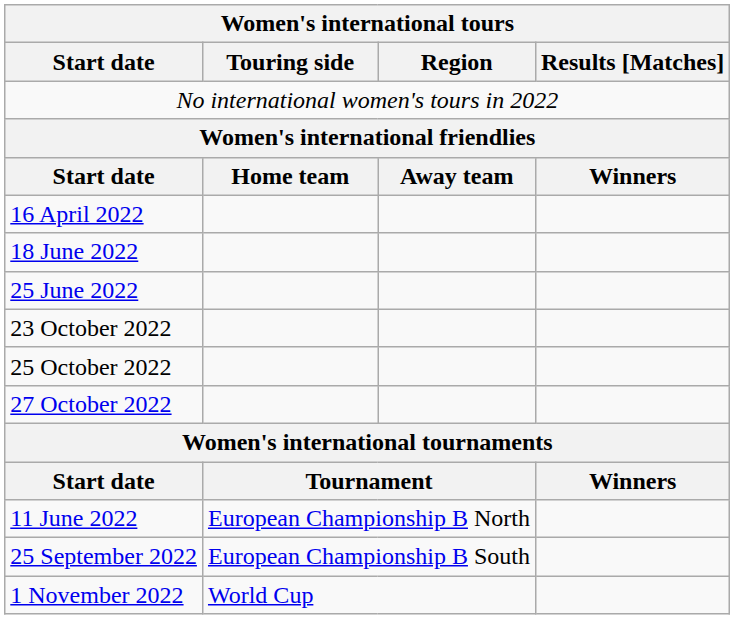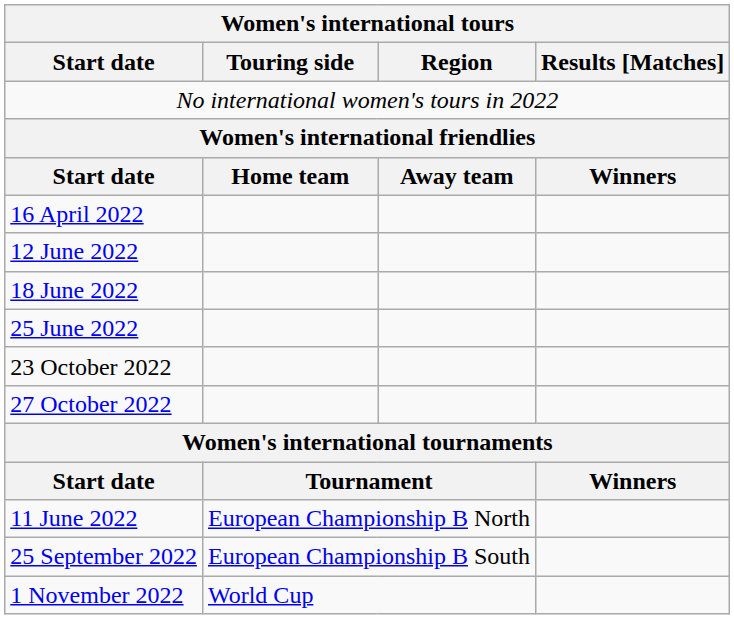 <table class="wikitable unsortable" style="white-space:nowrap">
 <tr>
 <th colspan=4 style="text-align:center;">Women's international tours</th>
 </tr>
 <tr>
 <th style="text-align:center;">Start date</th>
 <th style="text-align:center;">Touring side</th>
 <th style="text-align:center;">Region</th>
 <th style="text-align:center;">Results [Matches]</th>
 </tr>
 <tr>
 <td colspan=4 style="text-align:center;"><em>No international women's tours in 2022</em></td>
 </tr>
 <tr>
 <th colspan=4 style="text-align:center;">Women's international friendlies</th>
 </tr>
 <tr>
 <th style="text-align:center;">Start date</th>
 <th style="text-align:center;">Home team</th>
 <th style="text-align:center;">Away team</th>
 <th style="text-align:center;">Winners</th>
 </tr>
 <tr>
 <td><a href='#'>16 April 2022</a></td>
 <td></td>
 <td></td>
 <td></td>
 </tr>
 <tr>
+<td><a href='#'>12 June 2022</a></td>
+<td></td>
+<td></td>
+<td></td>
+</tr>
+<tr>
 <td><a href='#'>18 June 2022</a></td>
 <td></td>
 <td></td>
 <td></td>
 </tr>
 <tr>
 <td><a href='#'>25 June 2022</a></td>
 <td></td>
 <td></td>
 <td></td>
 </tr>
 <tr>
 <td>23 October 2022</td>
-<td></td>
-<td></td>
-<td></td>
-</tr>
-<tr>
-<td>25 October 2022</td>
 <td></td>
 <td></td>
 <td></td>
 </tr>
 <tr>
 <td><a href='#'>27 October 2022</a></td>
 <td></td>
 <td></td>
 <td></td>
 </tr>
 <tr>
 <th colspan=4 style="text-align:center;">Women's international tournaments</th>
 </tr>
 <tr>
 <th style="text-align:center;">Start date</th>
 <th style="text-align:center;"colspan=2>Tournament</th>
 <th style="text-align:center;">Winners</th>
 </tr>
 <tr>
 <td><a href='#'>11 June 2022</a></td>
 <td colspan=2> <a href='#'>European Championship B</a> North</td>
 <td></td>
 </tr>
 <tr>
 <td><a href='#'>25 September 2022</a></td>
 <td colspan=2> <a href='#'>European Championship B</a> South</td>
 <td></td>
 </tr>
 <tr>
 <td><a href='#'>1 November 2022</a></td>
 <td colspan=2> <a href='#'>World Cup</a></td>
 <td></td>
 </tr>
 </table>
